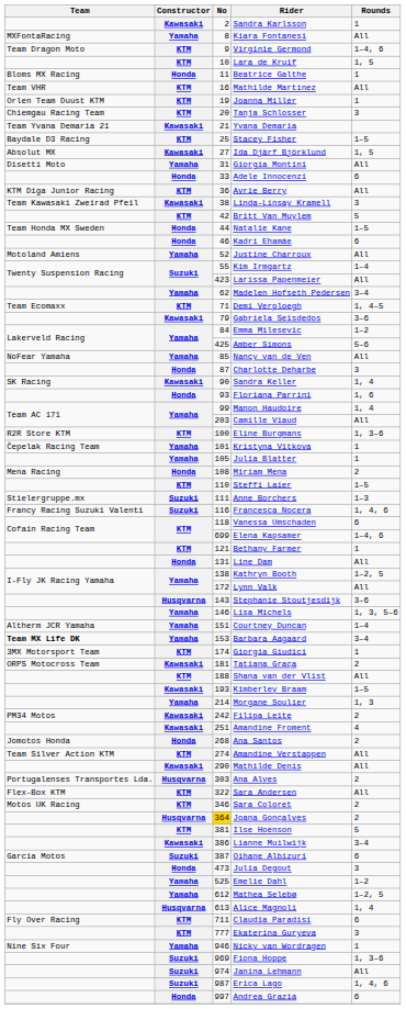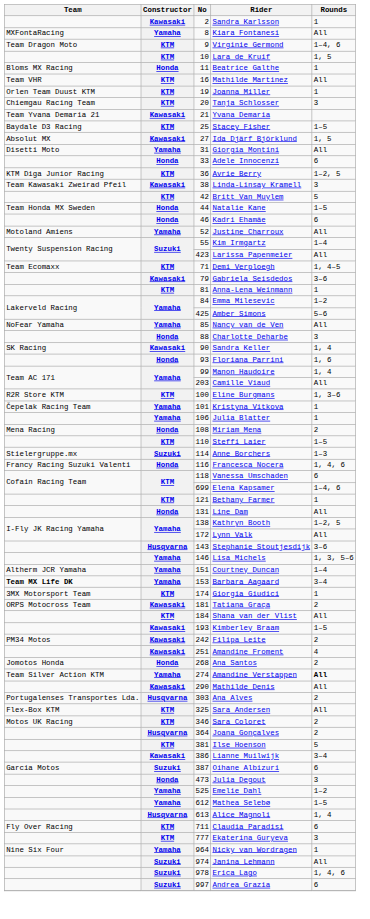 <table class="wikitable" style="font-size: 85%;">
 <tr>
 <th>Team</th>
 <th>Constructor</th>
 <th>No</th>
 <th>Rider</th>
 <th>Rounds</th>
 </tr>
 <tr>
 <td></td>
 <th><a href='#'>Kawasaki</a></th>
 <td align="right">2</td>
 <td> <a href='#'>Sandra Karlsson</a></td>
 <td>1</td>
 </tr>
 <tr>
 <td>MXFontaRacing</td>
 <th><a href='#'>Yamaha</a></th>
 <td align="right">8</td>
 <td> <a href='#'>Kiara Fontanesi</a></td>
 <td>All</td>
 </tr>
 <tr>
 <td>Team Dragon Moto</td>
 <th><a href='#'>KTM</a></th>
 <td align="right">9</td>
 <td> <a href='#'>Virginie Germond</a></td>
 <td>1–4, 6</td>
 </tr>
 <tr>
 <td></td>
 <th><a href='#'>KTM</a></th>
 <td align="right">10</td>
 <td> <a href='#'>Lara de Kruif</a></td>
 <td>1, 5</td>
 </tr>
 <tr>
 <td>Bloms MX Racing</td>
 <th><a href='#'>Honda</a></th>
 <td align="right">11</td>
 <td> <a href='#'>Beatrice Galthe</a></td>
 <td>1</td>
 </tr>
 <tr>
 <td>Team VHR</td>
 <th><a href='#'>KTM</a></th>
 <td align="right">16</td>
 <td> <a href='#'>Mathilde Martinez</a></td>
 <td>All</td>
 </tr>
 <tr>
 <td>Orlen Team Duust KTM</td>
 <th><a href='#'>KTM</a></th>
 <td align="right">19</td>
 <td> <a href='#'>Joanna Miller</a></td>
 <td>1</td>
 </tr>
 <tr>
 <td>Chiemgau Racing Team</td>
 <th><a href='#'>KTM</a></th>
 <td align="right">20</td>
 <td> <a href='#'>Tanja Schlosser</a></td>
 <td>3</td>
 </tr>
 <tr>
 <td>Team Yvana Demaria 21</td>
 <th><a href='#'>Kawasaki</a></th>
 <td align="right">21</td>
 <td> <a href='#'>Yvana Demaria</a></td>
 <td></td>
 </tr>
 <tr>
 <td>Baydale D3 Racing</td>
 <th><a href='#'>KTM</a></th>
 <td align="right">25</td>
 <td> <a href='#'>Stacey Fisher</a></td>
 <td>1–5</td>
 </tr>
 <tr>
 <td>Absolut MX</td>
 <th><a href='#'>Kawasaki</a></th>
 <td align="right">27</td>
 <td> <a href='#'>Ida Djärf Björklund</a></td>
 <td>1, 5</td>
 </tr>
 <tr>
 <td>Disetti Moto</td>
 <th><a href='#'>Yamaha</a></th>
 <td align="right">31</td>
 <td> <a href='#'>Giorgia Montini</a></td>
 <td>All</td>
 </tr>
 <tr>
 <td></td>
 <th><a href='#'>Honda</a></th>
 <td align="right">33</td>
 <td> <a href='#'>Adele Innocenzi</a></td>
 <td>6</td>
 </tr>
 <tr>
 <td>KTM Diga Junior Racing</td>
 <th><a href='#'>KTM</a></th>
 <td align="right">36</td>
 <td> <a href='#'>Avrie Berry</a></td>
-<td>All</td>
+<td>1–2, 5</td>
 </tr>
 <tr>
 <td>Team Kawasaki Zweirad Pfeil</td>
 <th><a href='#'>Kawasaki</a></th>
 <td align="right">38</td>
 <td> <a href='#'>Linda-Linsay Kramell</a></td>
 <td>3</td>
 </tr>
 <tr>
 <td></td>
 <th><a href='#'>KTM</a></th>
 <td align="right">42</td>
 <td> <a href='#'>Britt Van Muylem</a></td>
 <td>5</td>
 </tr>
 <tr>
 <td>Team Honda MX Sweden</td>
 <th><a href='#'>Honda</a></th>
 <td align="right">44</td>
 <td> <a href='#'>Natalie Kane</a></td>
 <td>1–5</td>
 </tr>
 <tr>
 <td></td>
 <th><a href='#'>Honda</a></th>
 <td align="right">46</td>
 <td> <a href='#'>Kadri Ehamäe</a></td>
 <td>6</td>
 </tr>
 <tr>
 <td>Motoland Amiens</td>
 <th><a href='#'>Yamaha</a></th>
 <td align="right">52</td>
 <td> <a href='#'>Justine Charroux</a></td>
 <td>All</td>
 </tr>
 <tr>
 <td rowspan=2>Twenty Suspension Racing</td>
 <th rowspan=2><a href='#'>Suzuki</a></th>
 <td align="right">55</td>
 <td> <a href='#'>Kim Irmgartz</a></td>
 <td>1–4</td>
 </tr>
 <tr>
 <td align="right">423</td>
 <td> <a href='#'>Larissa Papenmeier</a></td>
 <td>All</td>
 </tr>
 <tr>
-<td></td>
-<th><a href='#'>Yamaha</a></th>
-<td align="right">62</td>
-<td> <a href='#'>Madelen Hofseth Pedersen</a></td>
-<td>3–4</td>
-</tr>
-<tr>
 <td>Team Ecomaxx</td>
 <th><a href='#'>KTM</a></th>
 <td align="right">71</td>
 <td> <a href='#'>Demi Verploegh</a></td>
 <td>1, 4–5</td>
 </tr>
 <tr>
 <td></td>
 <th><a href='#'>Kawasaki</a></th>
 <td align="right">79</td>
 <td> <a href='#'>Gabriela Seisdedos</a></td>
 <td>3–6</td>
+</tr>
+<tr>
+<td></td>
+<th><a href='#'>KTM</a></th>
+<td align="right">81</td>
+<td> <a href='#'>Anna-Lena Weinmann</a></td>
+<td>1</td>
 </tr>
 <tr>
 <td rowspan=2>Lakerveld Racing</td>
 <th rowspan=2><a href='#'>Yamaha</a></th>
 <td align="right">84</td>
 <td> <a href='#'>Emma Milesevic</a></td>
 <td>1–2</td>
 </tr>
 <tr>
 <td align="right">425</td>
 <td> <a href='#'>Amber Simons</a></td>
 <td>5–6</td>
 </tr>
 <tr>
 <td>NoFear Yamaha</td>
 <th><a href='#'>Yamaha</a></th>
 <td align="right">85</td>
 <td> <a href='#'>Nancy van de Ven</a></td>
 <td>All</td>
 </tr>
 <tr>
 <td></td>
 <th><a href='#'>Honda</a></th>
-<td align="right">87</td>
+<td align="right">88</td>
 <td> <a href='#'>Charlotte Deharbe</a></td>
 <td>3</td>
 </tr>
 <tr>
 <td>SK Racing</td>
 <th><a href='#'>Kawasaki</a></th>
 <td align="right">90</td>
 <td> <a href='#'>Sandra Keller</a></td>
 <td>1, 4</td>
 </tr>
 <tr>
 <td></td>
 <th><a href='#'>Honda</a></th>
 <td align="right">93</td>
 <td> <a href='#'>Floriana Parrini</a></td>
 <td>1, 6</td>
 </tr>
 <tr>
 <td rowspan=2>Team AC 171</td>
 <th rowspan=2><a href='#'>Yamaha</a></th>
 <td align="right">99</td>
 <td> <a href='#'>Manon Haudoire</a></td>
 <td>1, 4</td>
 </tr>
 <tr>
 <td align="right">203</td>
 <td> <a href='#'>Camille Viaud</a></td>
 <td>All</td>
 </tr>
 <tr>
 <td>R2R Store KTM</td>
 <th><a href='#'>KTM</a></th>
 <td align="right">100</td>
 <td> <a href='#'>Eline Burgmans</a></td>
 <td>1, 3–6</td>
 </tr>
 <tr>
 <td>Čepelak Racing Team</td>
 <th><a href='#'>Yamaha</a></th>
 <td align="right">101</td>
 <td> <a href='#'>Kristyna Vitkova</a></td>
 <td>1</td>
 </tr>
 <tr>
 <td></td>
 <th><a href='#'>Yamaha</a></th>
-<td align="right">105</td>
+<td align="right">106</td>
 <td> <a href='#'>Julia Blatter</a></td>
 <td>1</td>
 </tr>
 <tr>
 <td>Mena Racing</td>
 <th><a href='#'>Honda</a></th>
 <td align="right">108</td>
 <td> <a href='#'>Miriam Mena</a></td>
 <td>2</td>
 </tr>
 <tr>
 <td></td>
 <th><a href='#'>KTM</a></th>
 <td align="right">110</td>
 <td> <a href='#'>Steffi Laier</a></td>
 <td>1–5</td>
 </tr>
 <tr>
 <td>Stielergruppe.mx</td>
 <th><a href='#'>Suzuki</a></th>
-<td align="right">111</td>
+<td align="right">114</td>
 <td> <a href='#'>Anne Borchers</a></td>
 <td>1–3</td>
 </tr>
 <tr>
 <td>Francy Racing Suzuki Valenti</td>
-<th><a href='#'>Suzuki</a></th>
+<th><a href='#'>Honda</a></th>
 <td align="right">116</td>
 <td> <a href='#'>Francesca Nocera</a></td>
 <td>1, 4, 6</td>
 </tr>
 <tr>
 <td rowspan=2>Cofain Racing Team</td>
 <th rowspan=2><a href='#'>KTM</a></th>
 <td align="right">118</td>
 <td> <a href='#'>Vanessa Umschaden</a></td>
 <td>6</td>
 </tr>
 <tr>
 <td align="right">699</td>
 <td> <a href='#'>Elena Kapsamer</a></td>
 <td>1–4, 6</td>
 </tr>
 <tr>
 <td></td>
 <th><a href='#'>KTM</a></th>
 <td align="right">121</td>
 <td> <a href='#'>Bethany Farmer</a></td>
 <td>1</td>
 </tr>
 <tr>
 <td></td>
 <th><a href='#'>Honda</a></th>
 <td align="right">131</td>
 <td> <a href='#'>Line Dam</a></td>
 <td>All</td>
 </tr>
 <tr>
 <td rowspan=2>I-Fly JK Racing Yamaha</td>
 <th rowspan=2><a href='#'>Yamaha</a></th>
 <td align="right">138</td>
 <td> <a href='#'>Kathryn Booth</a></td>
 <td>1–2, 5</td>
 </tr>
 <tr>
 <td align="right">172</td>
 <td> <a href='#'>Lynn Valk</a></td>
 <td>All</td>
 </tr>
 <tr>
 <td></td>
 <th><a href='#'>Husqvarna</a></th>
 <td align="right">143</td>
 <td> <a href='#'>Stephanie Stoutjesdijk</a></td>
 <td>3–6</td>
 </tr>
 <tr>
 <td></td>
 <th><a href='#'>Yamaha</a></th>
 <td align="right">146</td>
 <td> <a href='#'>Lisa Michels</a></td>
 <td>1, 3, 5–6</td>
 </tr>
 <tr>
 <td>Altherm JCR Yamaha</td>
 <th><a href='#'>Yamaha</a></th>
 <td align="right">151</td>
 <td> <a href='#'>Courtney Duncan</a></td>
 <td>1–4</td>
 </tr>
 <tr>
 <td><strong>Team MX Life DK</strong></td>
 <th><a href='#'>Yamaha</a></th>
 <td align="right">153</td>
 <td> <a href='#'>Barbara Aagaard</a></td>
 <td>3–4</td>
 </tr>
 <tr>
 <td>3MX Motorsport Team</td>
 <th><a href='#'>KTM</a></th>
 <td align="right">174</td>
 <td> <a href='#'>Giorgia Giudici</a></td>
 <td>1</td>
 </tr>
 <tr>
 <td>ORPS Motocross Team</td>
 <th><a href='#'>Kawasaki</a></th>
 <td align="right">181</td>
 <td> <a href='#'>Tatiana Graça</a></td>
 <td>2</td>
 </tr>
 <tr>
 <td></td>
 <th><a href='#'>KTM</a></th>
-<td align="right">188</td>
+<td align="right">184</td>
 <td> <a href='#'>Shana van der Vlist</a></td>
 <td>All</td>
 </tr>
 <tr>
 <td></td>
 <th><a href='#'>Kawasaki</a></th>
 <td align="right">193</td>
 <td> <a href='#'>Kimberley Braam</a></td>
 <td>1–5</td>
-</tr>
-<tr>
-<td></td>
-<th><a href='#'>Yamaha</a></th>
-<td align="right">214</td>
-<td> <a href='#'>Morgane Soulier</a></td>
-<td>1, 3</td>
 </tr>
 <tr>
 <td>PM34 Motos</td>
 <th><a href='#'>Kawasaki</a></th>
 <td align="right">242</td>
 <td> <a href='#'>Filipa Leite</a></td>
 <td>2</td>
 </tr>
 <tr>
 <td></td>
 <th><a href='#'>Kawasaki</a></th>
 <td align="right">251</td>
 <td> <a href='#'>Amandine Froment</a></td>
 <td>4</td>
 </tr>
 <tr>
 <td>Jomotos Honda</td>
 <th><a href='#'>Honda</a></th>
 <td align="right">268</td>
 <td> <a href='#'>Ana Santos</a></td>
 <td>2</td>
 </tr>
 <tr>
 <td>Team Silver Action KTM</td>
-<th><a href='#'>KTM</a></th>
+<th><a href='#'>Yamaha</a></th>
 <td align="right">274</td>
 <td> <a href='#'>Amandine Verstappen</a></td>
-<td>All</td>
+<td><strong>All</strong></td>
 </tr>
 <tr>
 <td></td>
 <th><a href='#'>Kawasaki</a></th>
 <td align="right">290</td>
 <td> <a href='#'>Mathilde Denis</a></td>
 <td>All</td>
 </tr>
 <tr>
 <td>Portugalenses Transportes Lda.</td>
 <th><a href='#'>Husqvarna</a></th>
 <td align="right">303</td>
 <td> <a href='#'>Ana Alves</a></td>
 <td>2</td>
 </tr>
 <tr>
 <td>Flex-Box KTM</td>
 <th><a href='#'>KTM</a></th>
-<td align="right">322</td>
+<td align="right">325</td>
 <td> <a href='#'>Sara Andersen</a></td>
 <td>All</td>
 </tr>
 <tr>
 <td>Motos UK Racing</td>
 <th><a href='#'>KTM</a></th>
 <td align="right">346</td>
 <td> <a href='#'>Sara Coloret</a></td>
 <td>2</td>
 </tr>
 <tr>
 <td></td>
 <th><a href='#'>Husqvarna</a></th>
-<td align="right" style="background: gold;">364</td>
+<td align="right">364</td>
 <td> <a href='#'>Joana Gonçalves</a></td>
 <td>2</td>
 </tr>
 <tr>
 <td></td>
 <th><a href='#'>KTM</a></th>
 <td align="right">381</td>
 <td> <a href='#'>Ilse Hoenson</a></td>
 <td>5</td>
 </tr>
 <tr>
 <td></td>
 <th><a href='#'>Kawasaki</a></th>
 <td align="right">386</td>
 <td> <a href='#'>Lianne Muilwijk</a></td>
 <td>3–4</td>
 </tr>
 <tr>
 <td>Garcia Motos</td>
 <th><a href='#'>Suzuki</a></th>
 <td align="right">387</td>
 <td> <a href='#'>Oihane Albizuri</a></td>
 <td>6</td>
 </tr>
 <tr>
 <td></td>
 <th><a href='#'>Honda</a></th>
 <td align="right">473</td>
 <td> <a href='#'>Julia Degout</a></td>
 <td>3</td>
 </tr>
 <tr>
 <td></td>
 <th><a href='#'>Yamaha</a></th>
 <td align="right">525</td>
 <td> <a href='#'>Emelie Dahl</a></td>
 <td>1–2</td>
 </tr>
 <tr>
 <td></td>
 <th><a href='#'>Yamaha</a></th>
 <td align="right">612</td>
 <td> <a href='#'>Mathea Selebø</a></td>
-<td>1–2, 5</td>
+<td>1–5</td>
 </tr>
 <tr>
 <td></td>
 <th><a href='#'>Husqvarna</a></th>
 <td align="right">613</td>
 <td> <a href='#'>Alice Magnoli</a></td>
 <td>1, 4</td>
 </tr>
 <tr>
 <td>Fly Over Racing</td>
 <th><a href='#'>KTM</a></th>
 <td align="right">711</td>
 <td> <a href='#'>Claudia Paradisi</a></td>
 <td>6</td>
 </tr>
 <tr>
 <td></td>
 <th><a href='#'>KTM</a></th>
 <td align="right">777</td>
 <td> <a href='#'>Ekaterina Guryeva</a></td>
 <td>3</td>
 </tr>
 <tr>
 <td>Nine Six Four</td>
 <th><a href='#'>Yamaha</a></th>
-<td align="right">946</td>
+<td align="right">964</td>
 <td> <a href='#'>Nicky van Wordragen</a></td>
 <td>1</td>
-</tr>
-<tr>
-<td></td>
-<th><a href='#'>Suzuki</a></th>
-<td align="right">969</td>
-<td> <a href='#'>Fiona Hoppe</a></td>
-<td>1, 3–6</td>
 </tr>
 <tr>
 <td></td>
 <th><a href='#'>Suzuki</a></th>
 <td align="right">974</td>
 <td> <a href='#'>Janina Lehmann</a></td>
 <td>All</td>
 </tr>
 <tr>
 <td></td>
 <th><a href='#'>Suzuki</a></th>
-<td align="right">987</td>
+<td align="right">978</td>
 <td> <a href='#'>Erica Lago</a></td>
 <td>1, 4, 6</td>
 </tr>
 <tr>
 <td></td>
-<th><a href='#'>Honda</a></th>
+<th><a href='#'>Suzuki</a></th>
 <td align="right">997</td>
 <td> <a href='#'>Andrea Grazia</a></td>
 <td>6</td>
 </tr>
 <tr>
 </tr>
 </table>
